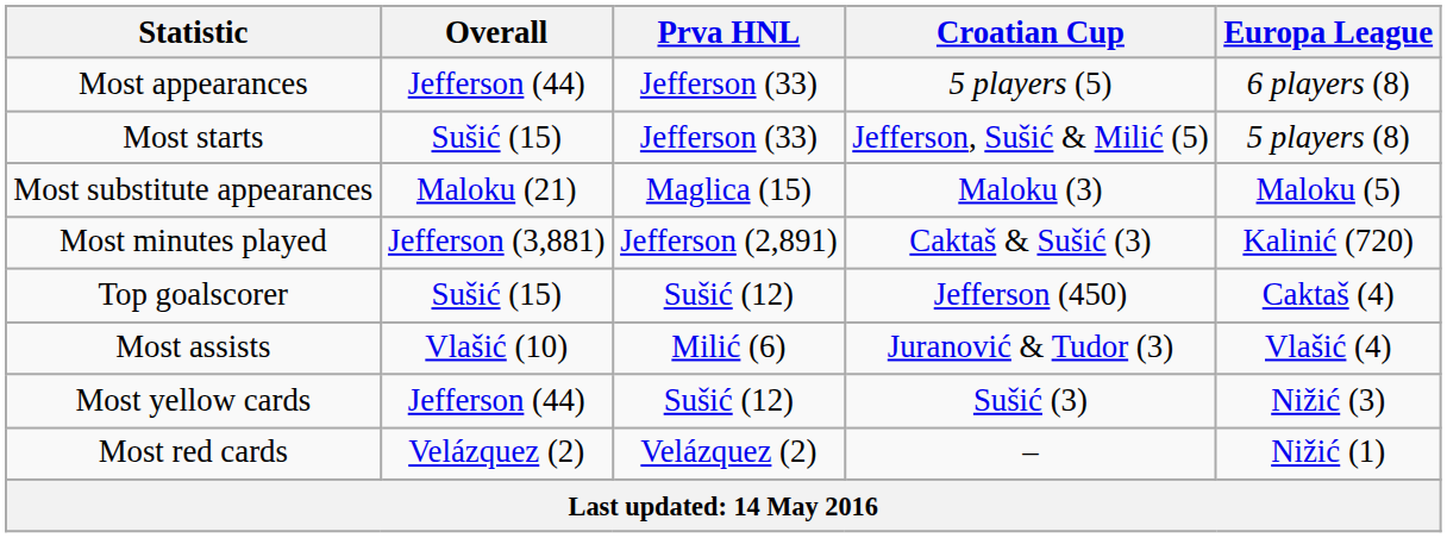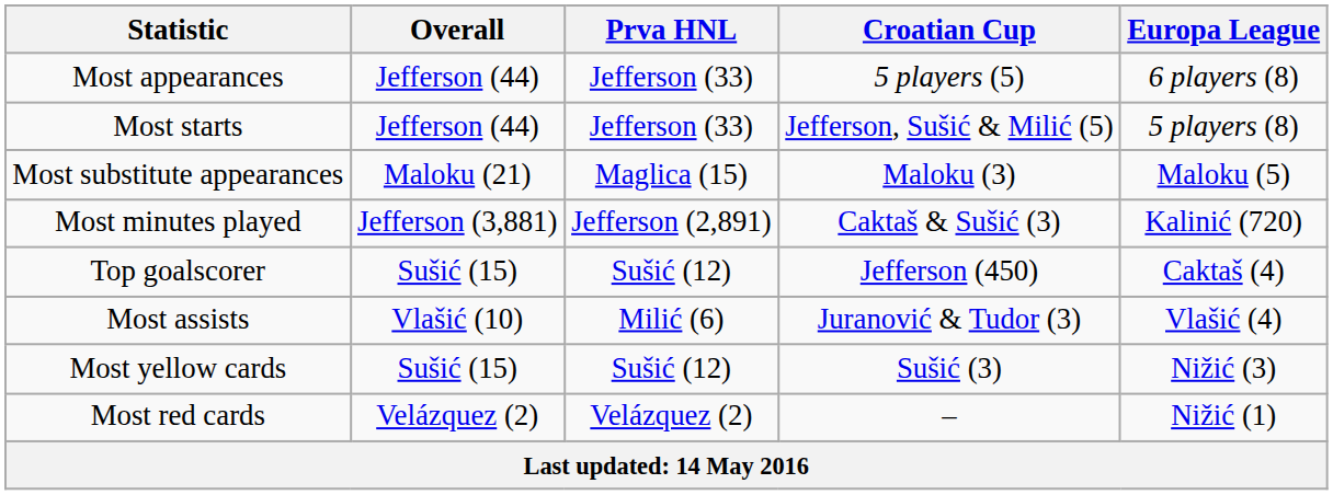 <table class="wikitable" Style="text-align: center;font-size:85%">
 <tr>
 <th>Statistic</th>
 <th>Overall</th>
 <th><a href='#'>Prva HNL</a></th>
 <th><a href='#'>Croatian Cup</a></th>
 <th><a href='#'>Europa League</a></th>
 </tr>
 <tr>
 <td>Most appearances</td>
 <td><a href='#'>Jefferson</a> (44)</td>
 <td><a href='#'>Jefferson</a> (33)</td>
 <td><em>5 players</em> (5)</td>
 <td><em>6 players</em> (8)</td>
 </tr>
 <tr>
 <td>Most starts</td>
-<td><a href='#'>Sušić</a> (15)</td>
+<td><a href='#'>Jefferson</a> (44)</td>
 <td><a href='#'>Jefferson</a> (33)</td>
 <td><a href='#'>Jefferson</a>, <a href='#'>Sušić</a> & <a href='#'>Milić</a> (5)</td>
 <td><em>5 players</em> (8)</td>
 </tr>
 <tr>
 <td>Most substitute appearances</td>
 <td><a href='#'>Maloku</a> (21)</td>
 <td><a href='#'>Maglica</a> (15)</td>
 <td><a href='#'>Maloku</a> (3)</td>
 <td><a href='#'>Maloku</a> (5)</td>
 </tr>
 <tr>
 <td>Most minutes played</td>
 <td><a href='#'>Jefferson</a> (3,881)</td>
 <td><a href='#'>Jefferson</a> (2,891)</td>
 <td><a href='#'>Caktaš</a> & <a href='#'>Sušić</a> (3)</td>
 <td><a href='#'>Kalinić</a> (720)</td>
 </tr>
 <tr>
 <td>Top goalscorer</td>
 <td><a href='#'>Sušić</a> (15)</td>
 <td><a href='#'>Sušić</a> (12)</td>
 <td><a href='#'>Jefferson</a> (450)</td>
 <td><a href='#'>Caktaš</a> (4)</td>
 </tr>
 <tr>
 <td>Most assists</td>
 <td><a href='#'>Vlašić</a> (10)</td>
 <td><a href='#'>Milić</a> (6)</td>
 <td><a href='#'>Juranović</a> & <a href='#'>Tudor</a> (3)</td>
 <td><a href='#'>Vlašić</a> (4)</td>
 </tr>
 <tr>
 <td>Most yellow cards</td>
-<td><a href='#'>Jefferson</a> (44)</td>
+<td><a href='#'>Sušić</a> (15)</td>
 <td><a href='#'>Sušić</a> (12)</td>
 <td><a href='#'>Sušić</a> (3)</td>
 <td><a href='#'>Nižić</a> (3)</td>
 </tr>
 <tr>
 <td>Most red cards</td>
 <td><a href='#'>Velázquez</a> (2)</td>
 <td><a href='#'>Velázquez</a> (2)</td>
 <td>–</td>
 <td><a href='#'>Nižić</a> (1)</td>
 </tr>
 <tr>
 <th colspan="30"><small>Last updated: 14 May 2016</small></th>
 </tr>
 </table>
